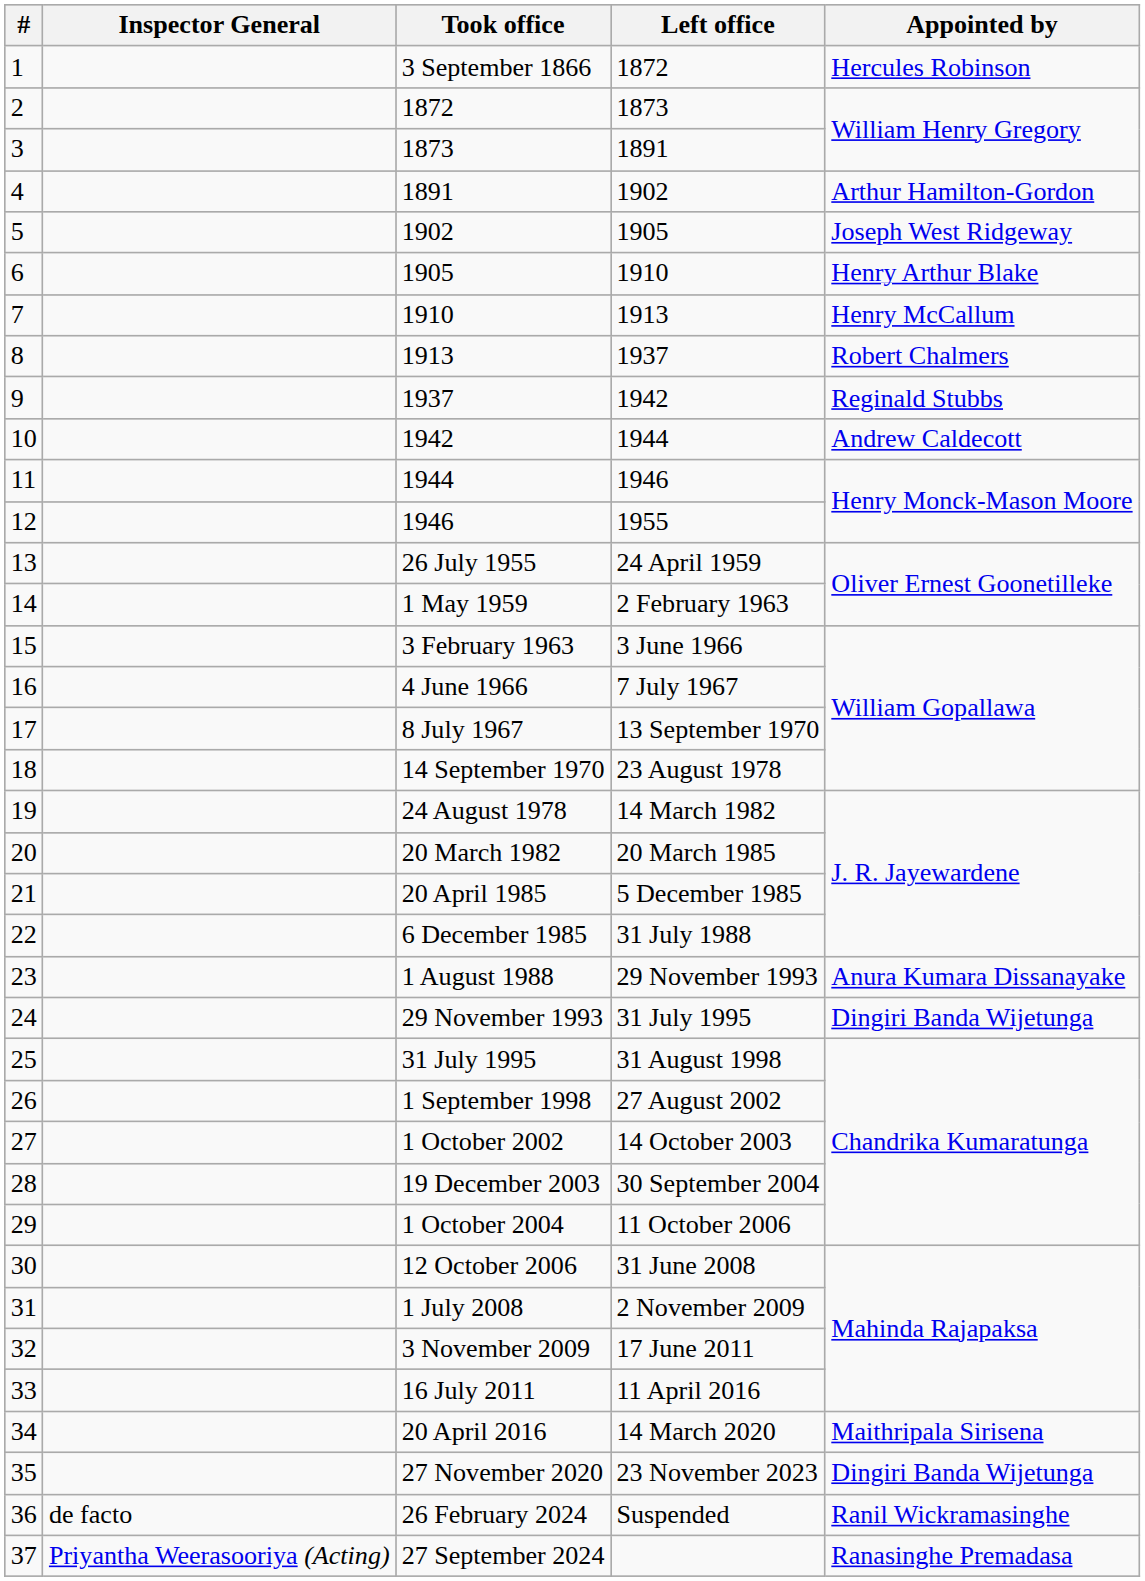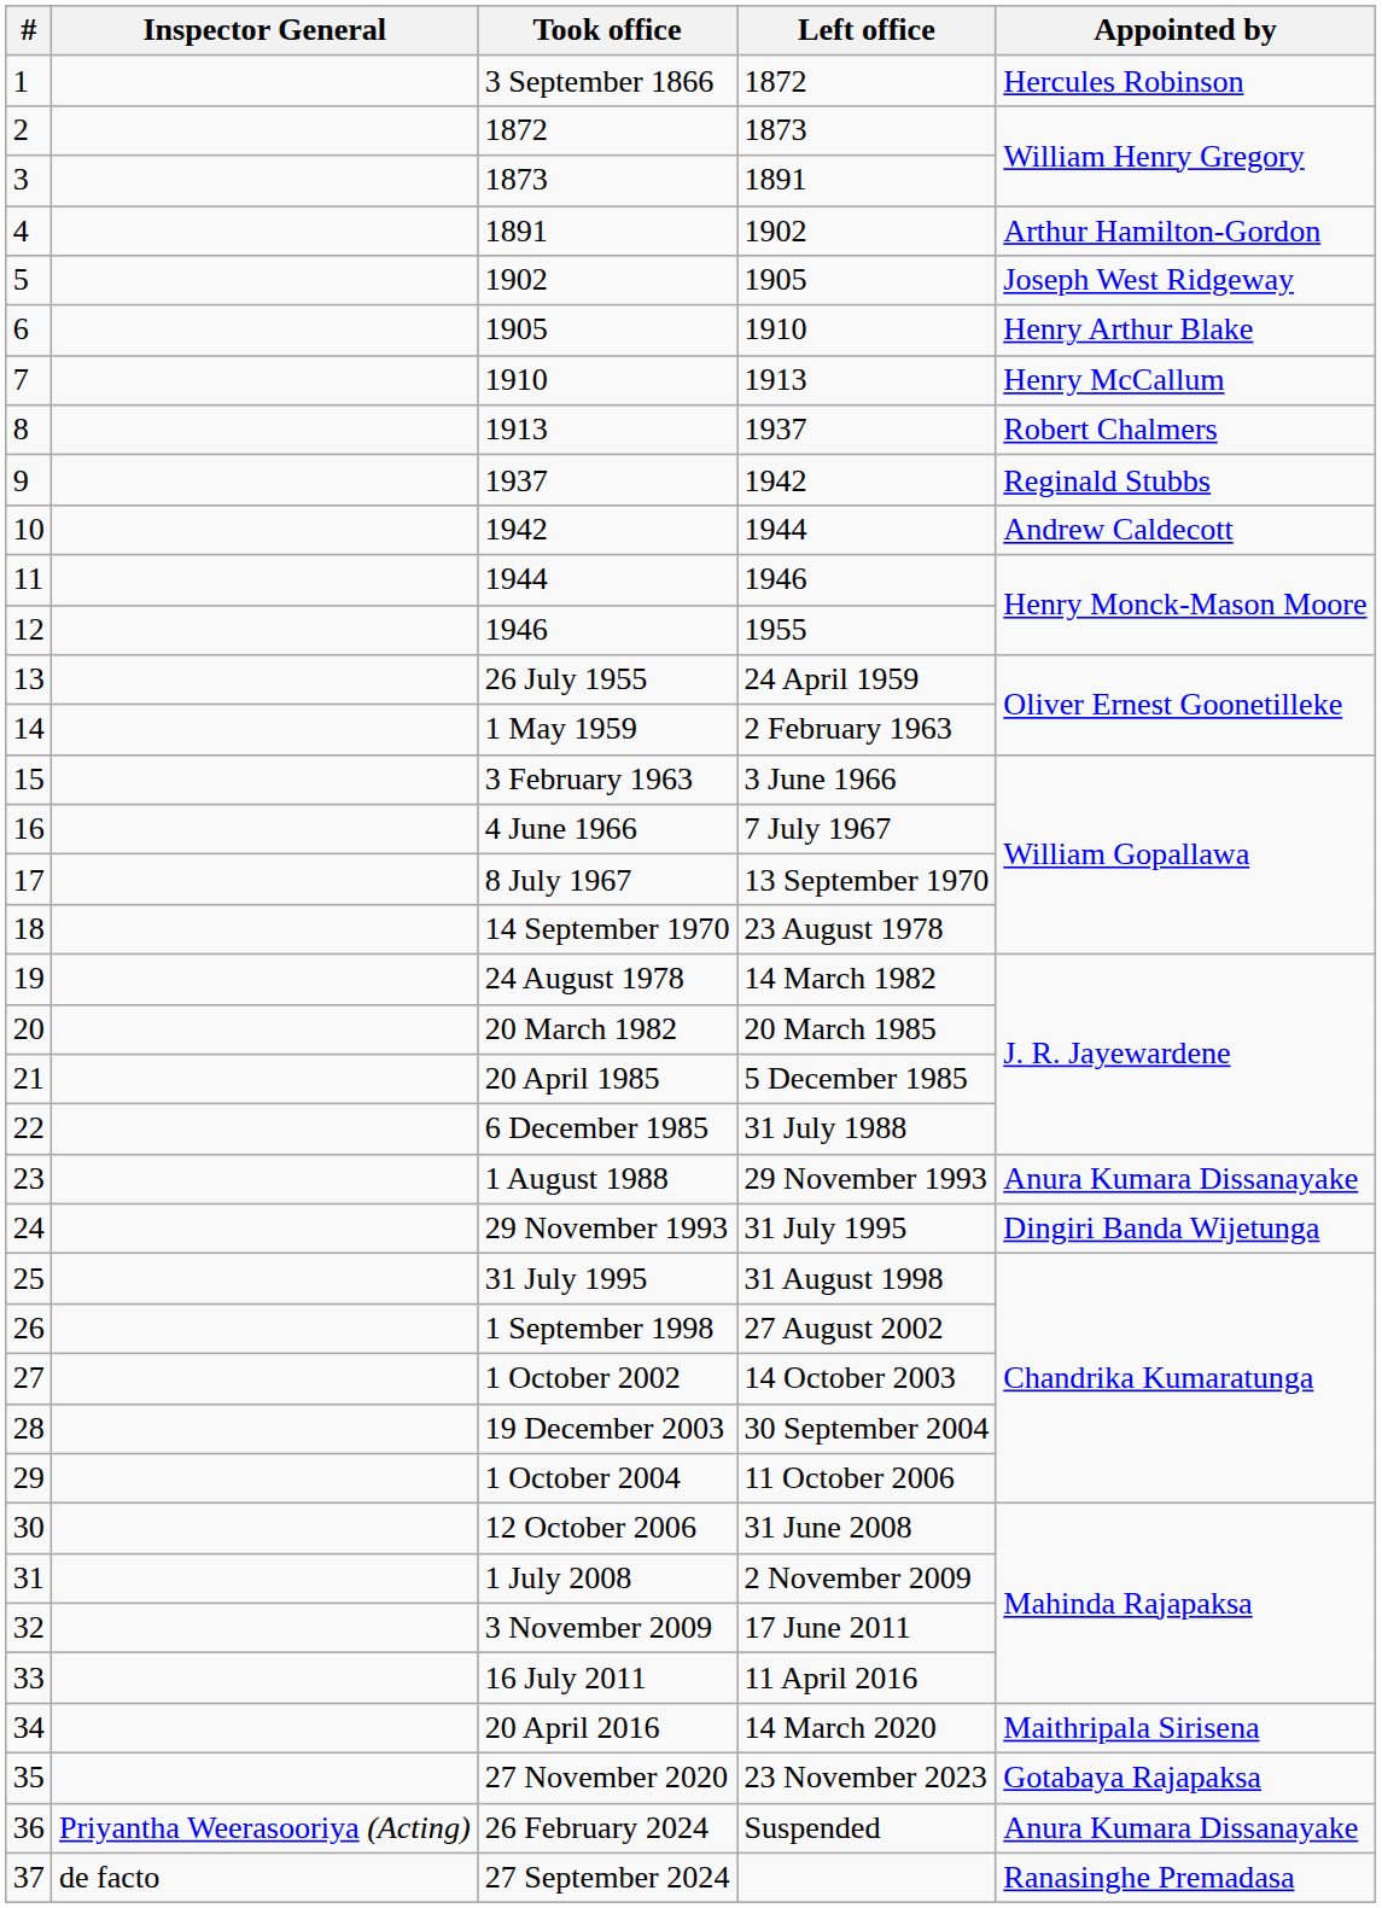 <table class="wikitable sortable">
 <tr>
 <th>#</th>
 <th>Inspector General</th>
 <th>Took office</th>
 <th>Left office</th>
 <th>Appointed by</th>
 </tr>
 <tr>
 <td>1</td>
 <td></td>
 <td>3 September 1866</td>
 <td>1872</td>
 <td><a href='#'>Hercules Robinson</a></td>
 </tr>
 <tr>
 <td>2</td>
 <td></td>
 <td>1872</td>
 <td>1873</td>
 <td rowspan=2><a href='#'>William Henry Gregory</a></td>
 </tr>
 <tr>
 <td>3</td>
 <td></td>
 <td>1873</td>
 <td>1891</td>
 </tr>
 <tr>
 <td>4</td>
 <td></td>
 <td>1891</td>
 <td>1902</td>
 <td><a href='#'>Arthur Hamilton-Gordon</a></td>
 </tr>
 <tr>
 <td>5</td>
 <td></td>
 <td>1902</td>
 <td>1905</td>
 <td><a href='#'>Joseph West Ridgeway</a></td>
 </tr>
 <tr>
 <td>6</td>
 <td></td>
 <td>1905</td>
 <td>1910</td>
 <td><a href='#'>Henry Arthur Blake</a></td>
 </tr>
 <tr>
 <td>7</td>
 <td></td>
 <td>1910</td>
 <td>1913</td>
 <td><a href='#'>Henry McCallum</a></td>
 </tr>
 <tr>
 <td>8</td>
 <td></td>
 <td>1913</td>
 <td>1937</td>
 <td><a href='#'>Robert Chalmers</a></td>
 </tr>
 <tr>
 <td>9</td>
 <td></td>
 <td>1937</td>
 <td>1942</td>
 <td><a href='#'>Reginald Stubbs</a></td>
 </tr>
 <tr>
 <td>10</td>
 <td></td>
 <td>1942</td>
 <td>1944</td>
 <td><a href='#'>Andrew Caldecott</a></td>
 </tr>
 <tr>
 <td>11</td>
 <td></td>
 <td>1944</td>
 <td>1946</td>
 <td rowspan=2><a href='#'>Henry Monck-Mason Moore</a></td>
 </tr>
 <tr>
 <td>12</td>
 <td></td>
 <td>1946</td>
 <td>1955</td>
 </tr>
 <tr>
 <td>13</td>
 <td></td>
 <td>26 July 1955</td>
 <td>24 April 1959</td>
 <td rowspan=2><a href='#'>Oliver Ernest Goonetilleke</a></td>
 </tr>
 <tr>
 <td>14</td>
 <td></td>
 <td>1 May 1959</td>
 <td>2 February 1963</td>
 </tr>
 <tr>
 <td>15</td>
 <td></td>
 <td>3 February 1963</td>
 <td>3 June 1966</td>
 <td rowspan=4><a href='#'>William Gopallawa</a></td>
 </tr>
 <tr>
 <td>16</td>
 <td></td>
 <td>4 June 1966</td>
 <td>7 July 1967</td>
 </tr>
 <tr>
 <td>17</td>
 <td></td>
 <td>8 July 1967</td>
 <td>13 September 1970</td>
 </tr>
 <tr>
 <td>18</td>
 <td></td>
 <td>14 September 1970</td>
 <td>23 August 1978</td>
 </tr>
 <tr>
 <td>19</td>
 <td></td>
 <td>24 August 1978</td>
 <td>14 March 1982</td>
 <td rowspan=4><a href='#'>J. R. Jayewardene</a></td>
 </tr>
 <tr>
 <td>20</td>
 <td></td>
 <td>20 March 1982</td>
 <td>20 March 1985</td>
 </tr>
 <tr>
 <td>21</td>
 <td></td>
 <td>20 April 1985</td>
 <td>5 December 1985</td>
 </tr>
 <tr>
 <td>22</td>
 <td></td>
 <td>6 December 1985</td>
 <td>31 July 1988</td>
 </tr>
 <tr>
 <td>23</td>
 <td></td>
 <td>1 August 1988</td>
 <td>29 November 1993</td>
 <td><a href='#'>Anura Kumara Dissanayake</a></td>
 </tr>
 <tr>
 <td>24</td>
 <td></td>
 <td>29 November 1993</td>
 <td>31 July 1995</td>
 <td><a href='#'>Dingiri Banda Wijetunga</a></td>
 </tr>
 <tr>
 <td>25</td>
 <td></td>
 <td>31 July 1995</td>
 <td>31 August 1998</td>
 <td rowspan=5><a href='#'>Chandrika Kumaratunga</a></td>
 </tr>
 <tr>
 <td>26</td>
 <td></td>
 <td>1 September 1998</td>
 <td>27 August 2002</td>
 </tr>
 <tr>
 <td>27</td>
 <td></td>
 <td>1 October 2002</td>
 <td>14 October 2003</td>
 </tr>
 <tr>
 <td>28</td>
 <td></td>
 <td>19 December 2003</td>
 <td>30 September 2004</td>
 </tr>
 <tr>
 <td>29</td>
 <td></td>
 <td>1 October 2004</td>
 <td>11 October 2006</td>
 </tr>
 <tr>
 <td>30</td>
 <td></td>
 <td>12 October 2006</td>
 <td>31 June 2008</td>
 <td rowspan=4><a href='#'>Mahinda Rajapaksa</a></td>
 </tr>
 <tr>
 <td>31</td>
 <td></td>
 <td>1 July 2008</td>
 <td>2 November 2009</td>
 </tr>
 <tr>
 <td>32</td>
 <td></td>
 <td>3 November 2009</td>
 <td>17 June 2011</td>
 </tr>
 <tr>
 <td>33</td>
 <td></td>
 <td>16 July 2011</td>
 <td>11 April 2016</td>
 </tr>
 <tr>
 <td>34</td>
 <td></td>
 <td>20 April 2016</td>
 <td>14 March 2020</td>
 <td rowspan=1><a href='#'>Maithripala Sirisena</a></td>
 </tr>
 <tr>
 <td>35</td>
 <td></td>
 <td>27 November 2020</td>
 <td>23 November 2023</td>
-<td><a href='#'>Dingiri Banda Wijetunga</a></td>
+<td><a href='#'>Gotabaya Rajapaksa</a></td>
 </tr>
 <tr>
 <td>36</td>
-<td>de facto</td>
+<td><a href='#'>Priyantha Weerasooriya</a> <em>(Acting)</em></td>
 <td>26 February 2024</td>
 <td>Suspended</td>
-<td><a href='#'>Ranil Wickramasinghe</a></td>
+<td><a href='#'>Anura Kumara Dissanayake</a></td>
 </tr>
 <tr>
 <td>37</td>
-<td><a href='#'>Priyantha Weerasooriya</a> <em>(Acting)</em></td>
+<td>de facto</td>
 <td>27 September 2024</td>
 <td></td>
 <td><a href='#'>Ranasinghe Premadasa</a></td>
 </tr>
 </table>
